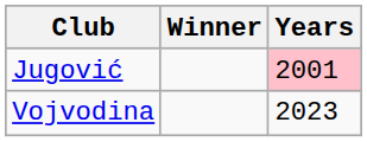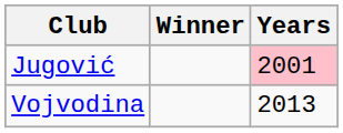 <table class="wikitable">
 <tr>
 <th>Club</th>
 <th>Winner</th>
 <th>Years</th>
 </tr>
 <tr>
 <td><a href='#'>Jugović</a></td>
 <td></td>
 <td style="background: pink;">2001</td>
 </tr>
 <tr>
 <td><a href='#'>Vojvodina</a></td>
 <td></td>
-<td>2023</td>
+<td>2013</td>
 </tr>
 </table>
